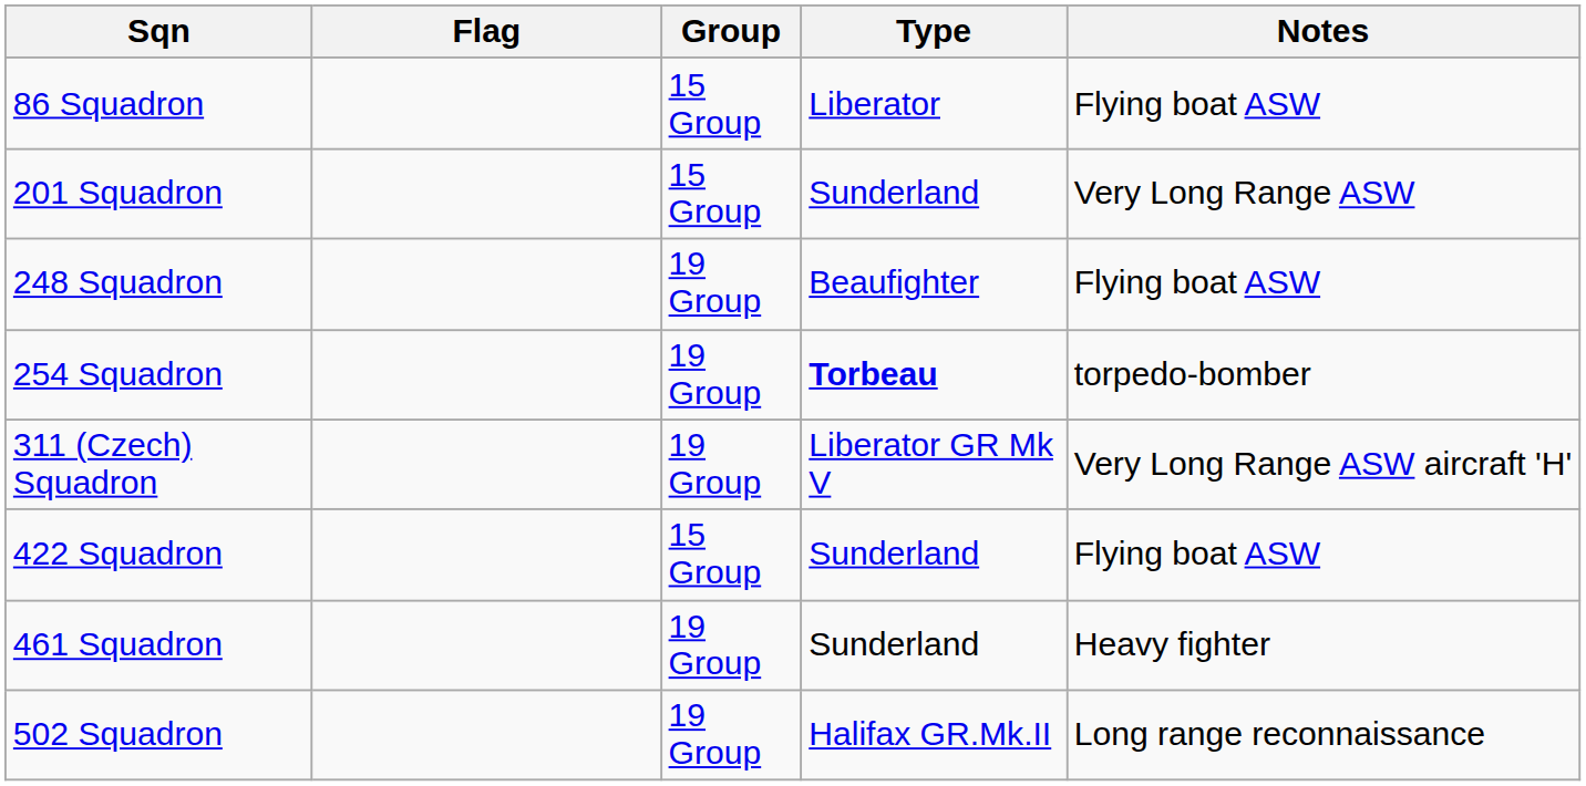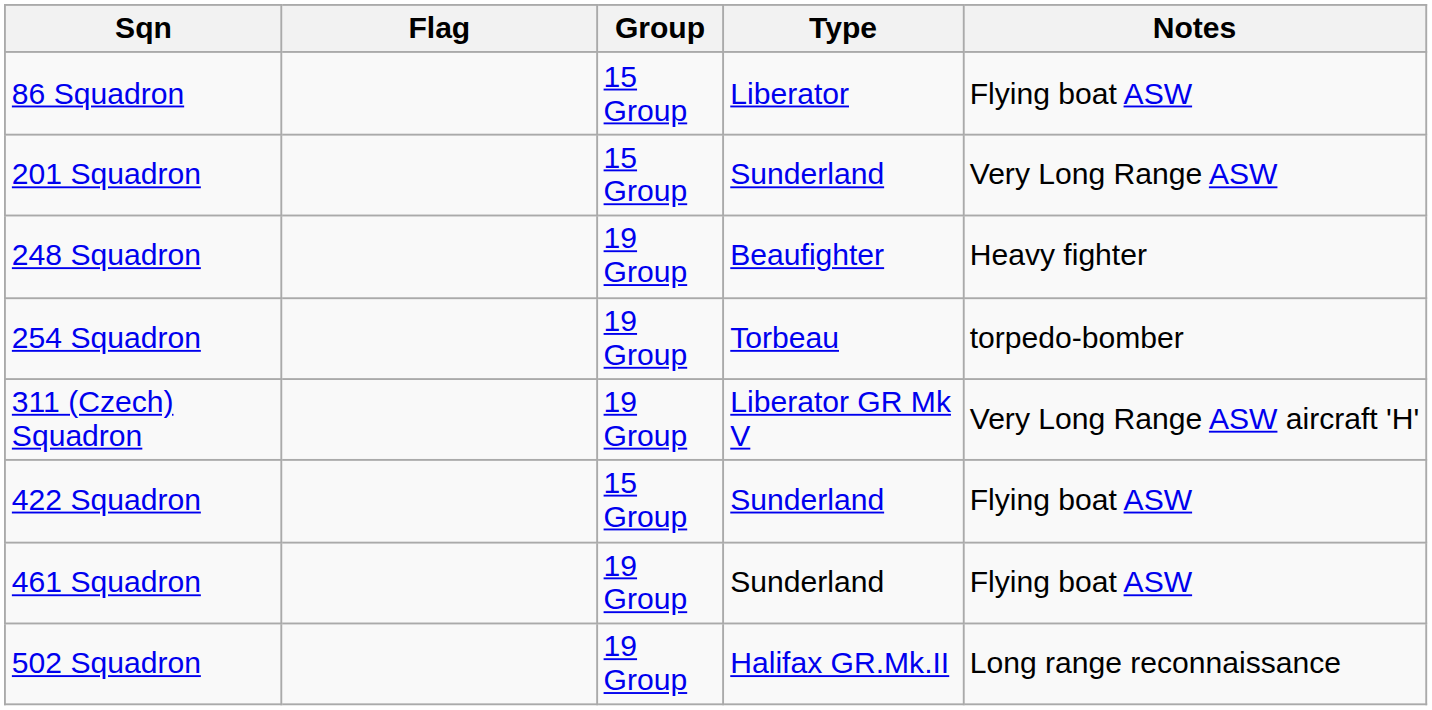 <table class="wikitable sortable">
 <tr>
 <th scope="col" width="140px">Sqn</th>
 <th scope="col" width="160px">Flag</th>
 <th scope="col" width="60px">Group</th>
 <th scope="col" width="120px">Type</th>
 <th>Notes</th>
 </tr>
 <tr>
 <td align="left"><a href='#'>86 Squadron</a></td>
 <td align="left"></td>
 <td align="left"><a href='#'>15 Group</a></td>
 <td align="left"><a href='#'>Liberator</a></td>
 <td align="left">Flying boat <a href='#'>ASW</a></td>
 </tr>
 <tr>
 <td align="left"><a href='#'>201 Squadron</a></td>
 <td align="left"></td>
 <td align="left"><a href='#'>15 Group</a></td>
 <td align="left"><a href='#'>Sunderland</a></td>
 <td align="left">Very Long Range <a href='#'>ASW</a></td>
 </tr>
 <tr>
 <td align="left"><a href='#'>248 Squadron</a></td>
 <td align="left"></td>
 <td align="left"><a href='#'>19 Group</a></td>
 <td align="left"><a href='#'>Beaufighter</a></td>
-<td align="left">Flying boat <a href='#'>ASW</a></td>
+<td align="left">Heavy fighter</td>
 </tr>
 <tr>
 <td align="left"><a href='#'>254 Squadron</a></td>
 <td align="left"></td>
 <td align="left"><a href='#'>19 Group</a></td>
-<td align="left"><strong><a href='#'>Torbeau</a></strong></td>
+<td align="left"><a href='#'>Torbeau</a></td>
 <td align="left">torpedo-bomber</td>
 </tr>
 <tr>
 <td align="left"><a href='#'>311 (Czech) Squadron</a></td>
 <td align="left"></td>
 <td align="left"><a href='#'>19 Group</a></td>
 <td align="left"><a href='#'>Liberator GR Mk V</a></td>
 <td align="left"> Very Long Range <a href='#'>ASW</a> aircraft 'H'</td>
 </tr>
 <tr>
 <td align="left"><a href='#'>422 Squadron</a></td>
 <td align="left"></td>
 <td align="left"><a href='#'>15 Group</a></td>
 <td align="left"><a href='#'>Sunderland</a></td>
 <td align="left">Flying boat  <a href='#'>ASW</a></td>
 </tr>
 <tr>
 <td align="left"><a href='#'>461 Squadron</a></td>
 <td align="left"></td>
 <td align="left"><a href='#'>19 Group</a></td>
 <td align="left">Sunderland</td>
-<td align="left">Heavy fighter</td>
+<td align="left">Flying boat <a href='#'>ASW</a></td>
 </tr>
 <tr>
 <td align="left"><a href='#'>502 Squadron</a></td>
 <td align="left"></td>
 <td align="left"><a href='#'>19 Group</a></td>
 <td align="left"><a href='#'>Halifax GR.Mk.II</a></td>
 <td align="left">Long range reconnaissance</td>
 </tr>
 </table>
